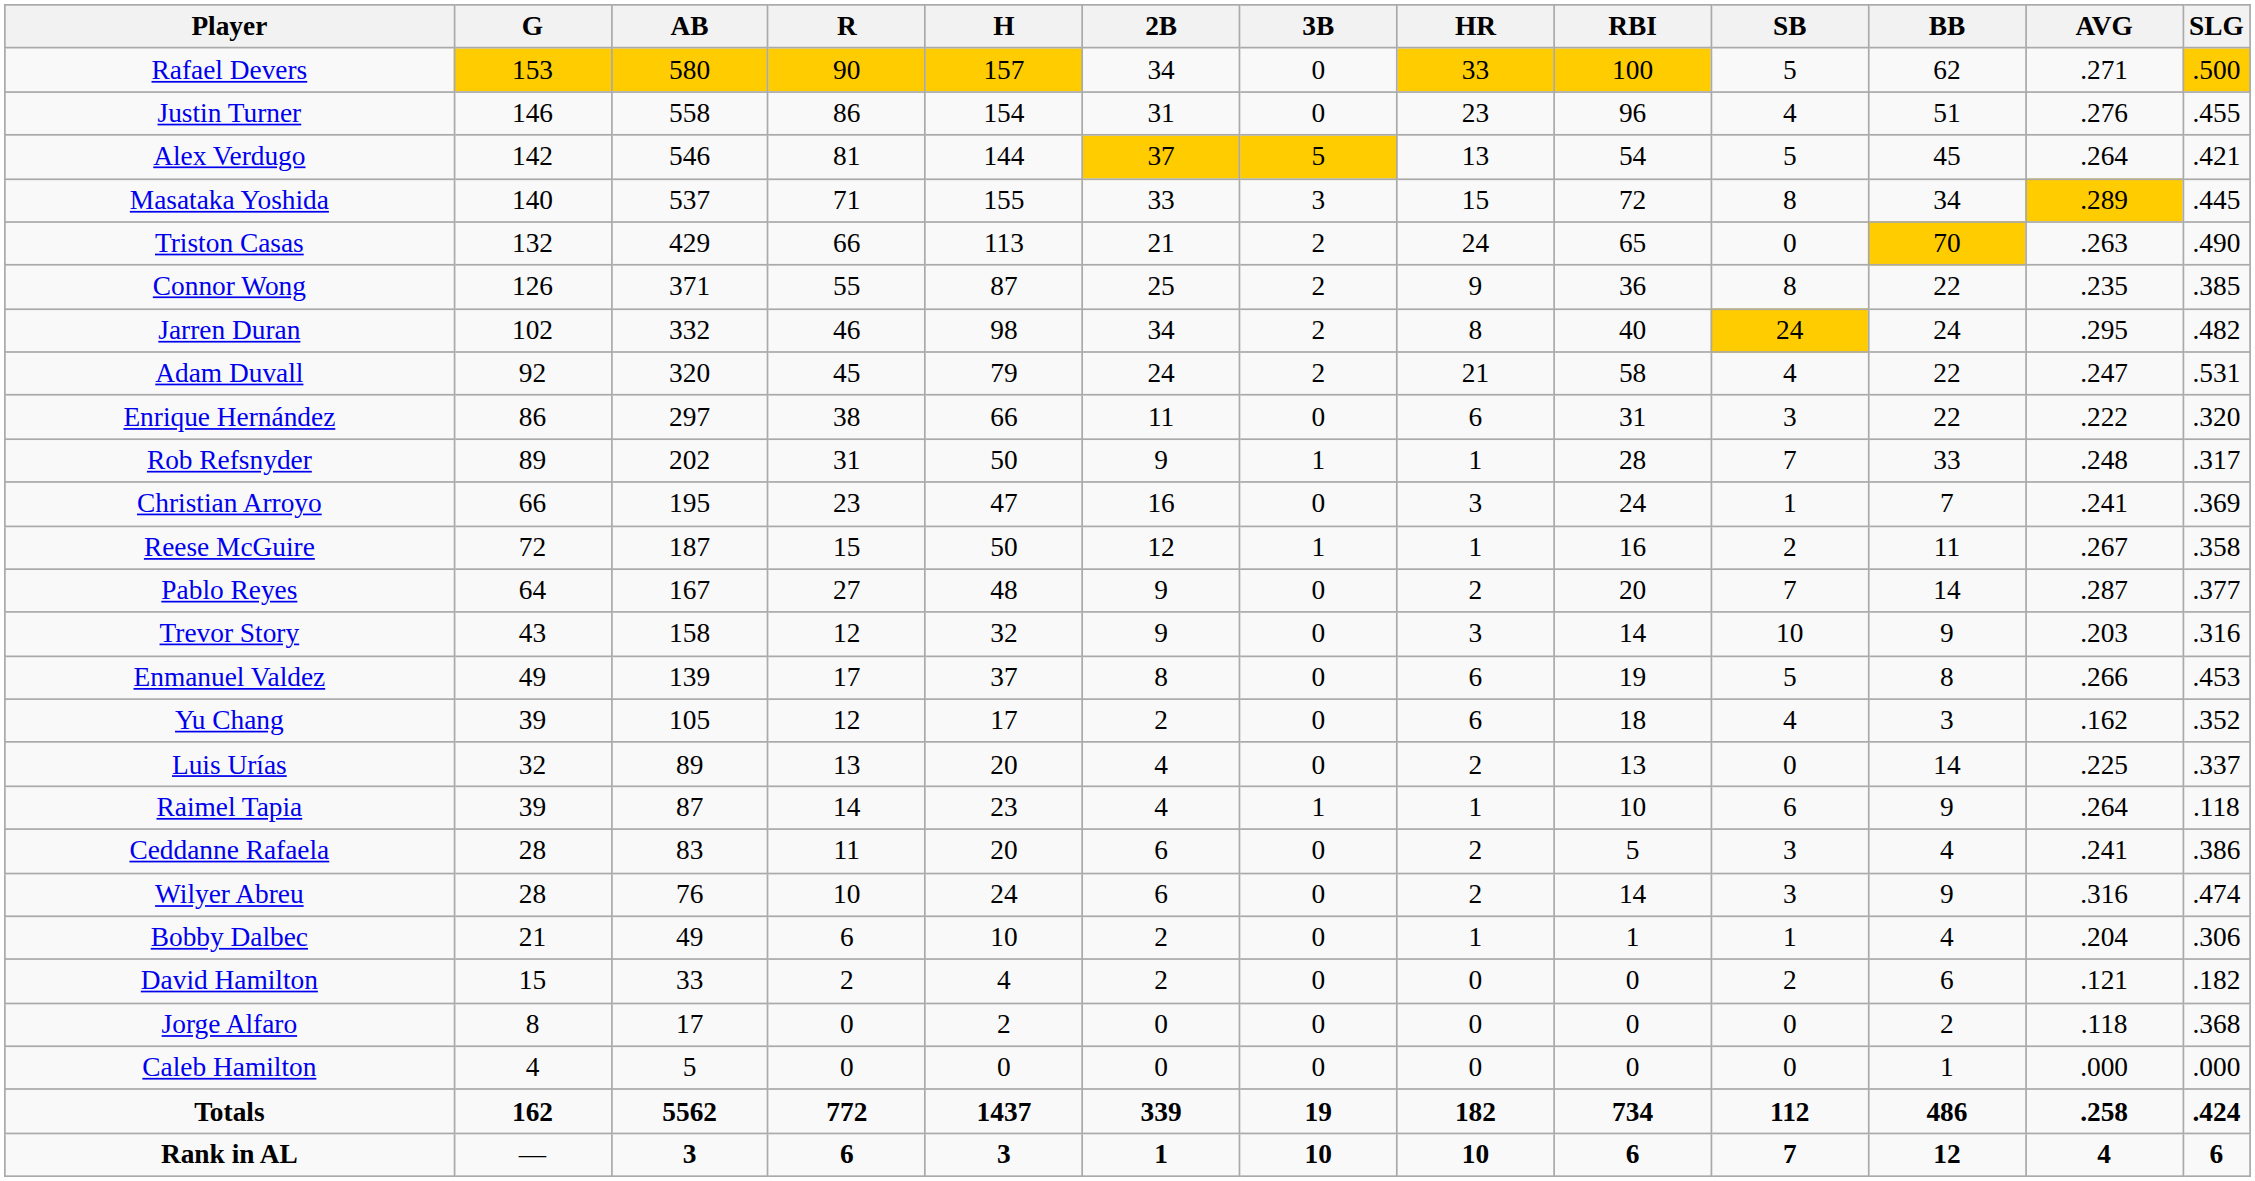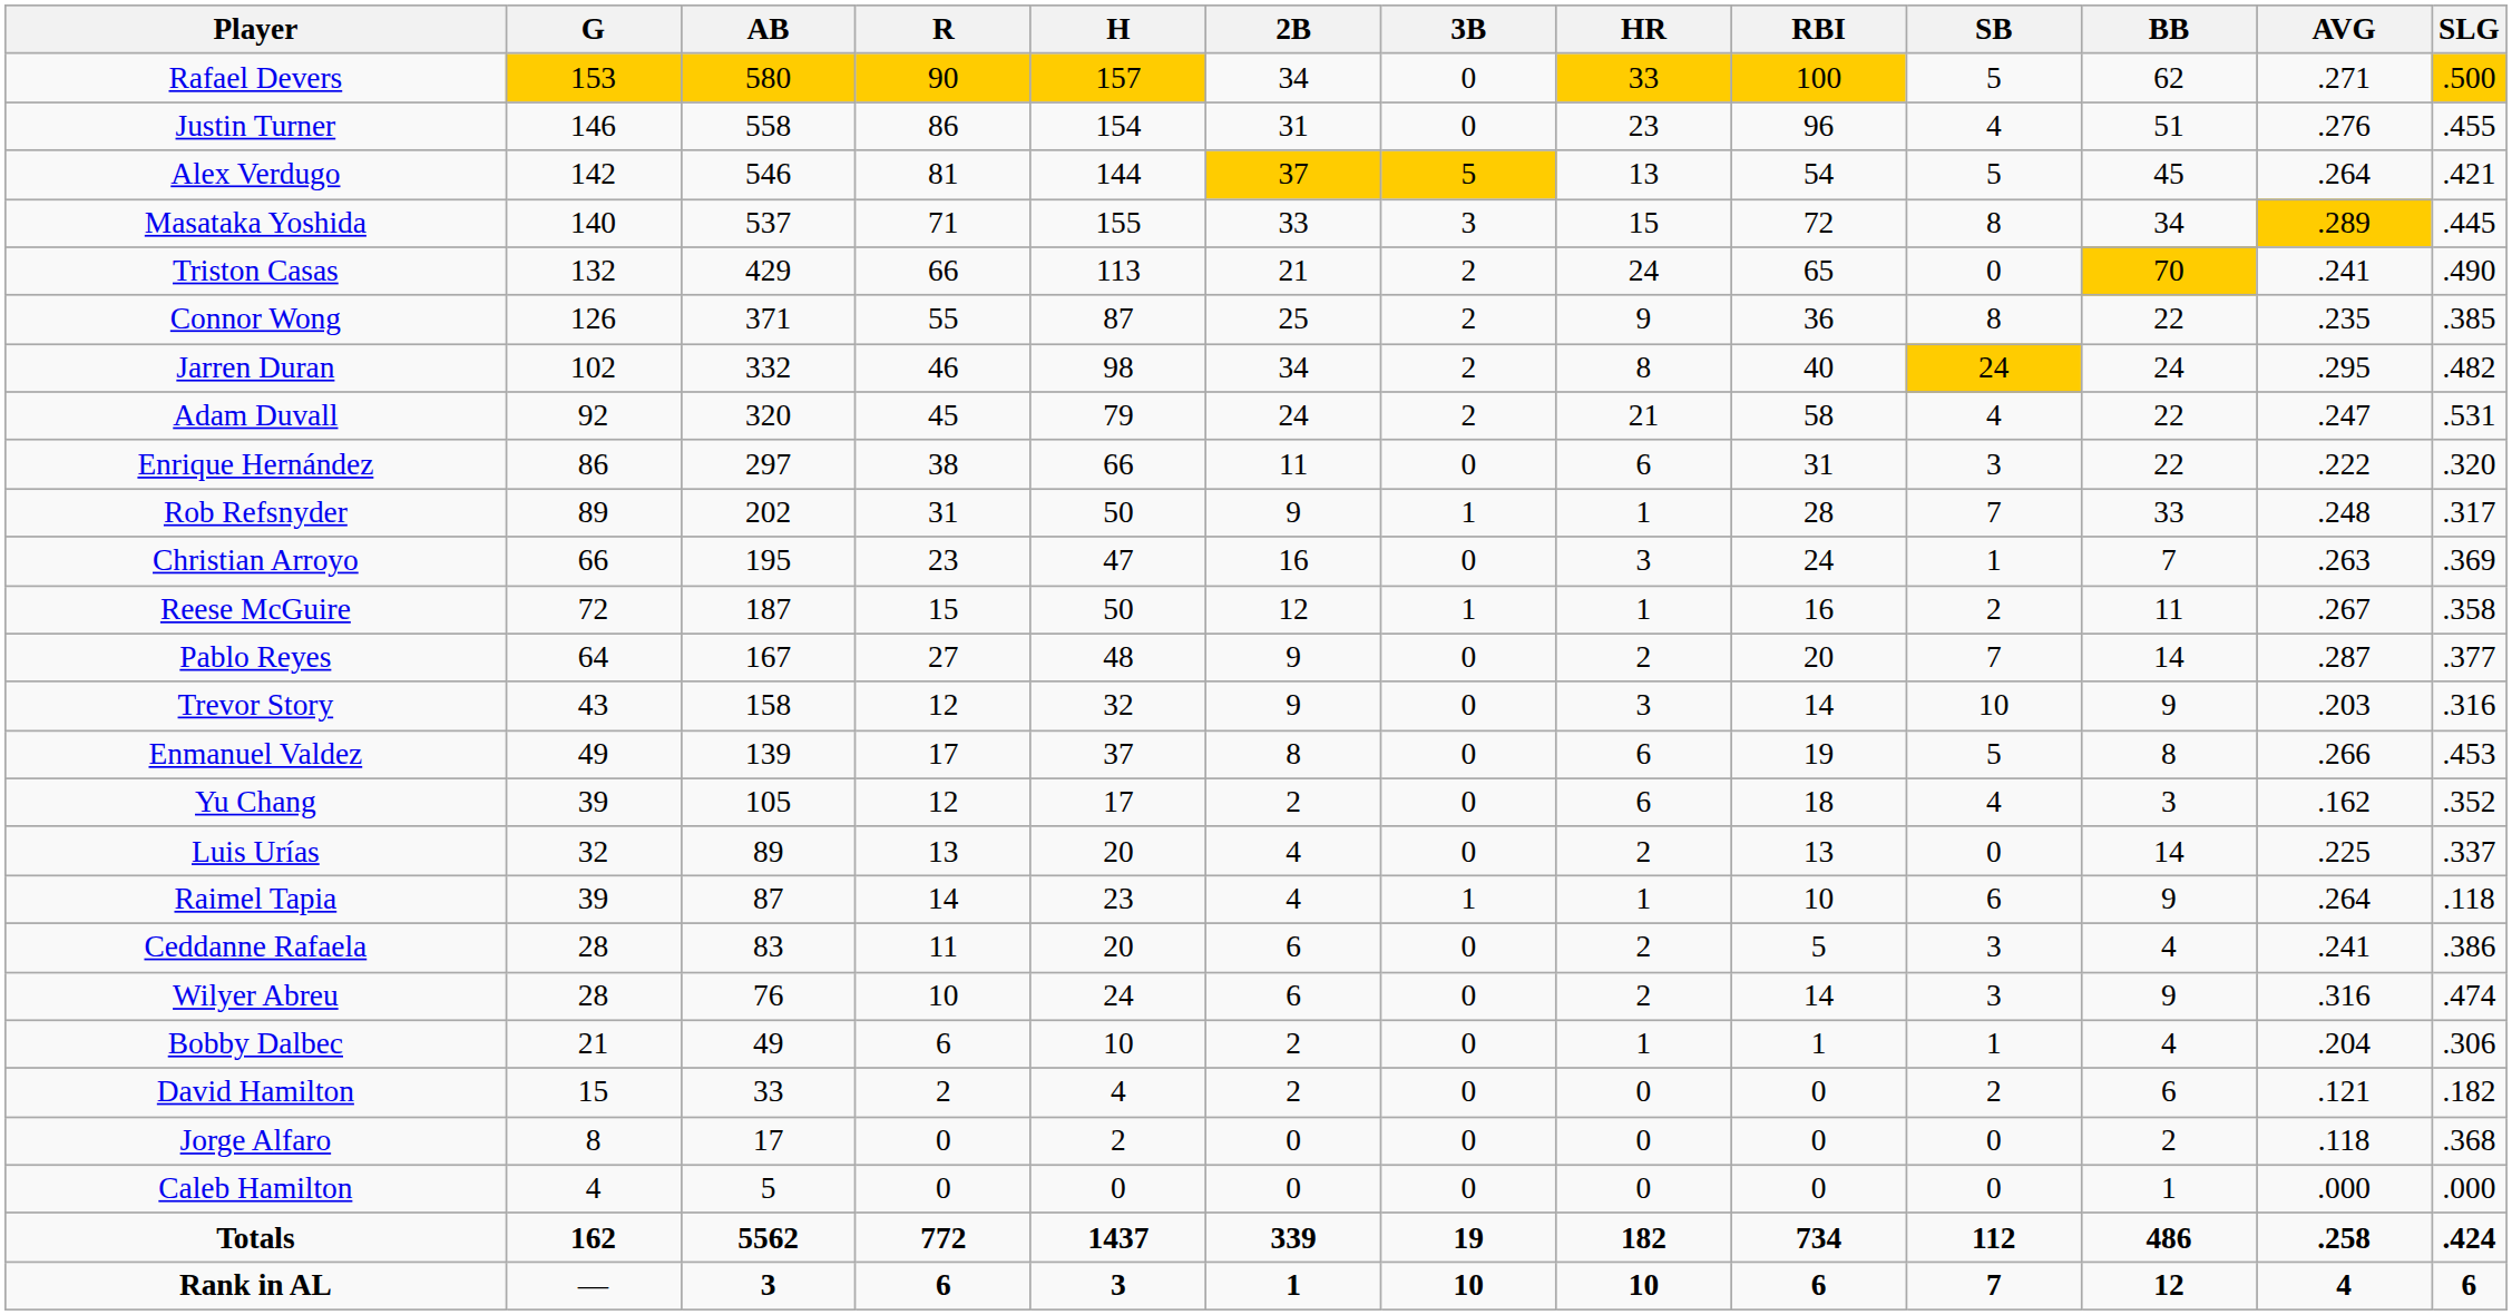 <table class=wikitable style="text-align:center">
 <tr>
 <th bgcolor=#DDDDFF; width="20%">Player</th>
 <th bgcolor=#DDDDFF; width="7%">G</th>
 <th bgcolor=#DDDDFF; width="7%">AB</th>
 <th bgcolor=#DDDDFF; width="7%">R</th>
 <th bgcolor=#DDDDFF; width="7%">H</th>
 <th bgcolor=#DDDDFF; width="7%">2B</th>
 <th bgcolor=#DDDDFF; width="7%">3B</th>
 <th bgcolor=#DDDDFF; width="7%">HR</th>
 <th bgcolor=#DDDDFF; width="7%">RBI</th>
 <th bgcolor=#DDDDFF; width="7%">SB</th>
 <th bgcolor=#DDDDFF; width="7%">BB</th>
 <th bgcolor=#DDDDFF; width="7%">AVG</th>
 <th bgcolor=#DDDDFF; width="7%">SLG</th>
 </tr>
 <tr>
 <td><a href='#'>Rafael Devers</a></td>
 <td bgcolor=#ffcc00>153</td>
 <td bgcolor=#ffcc00>580</td>
 <td bgcolor=#ffcc00>90</td>
 <td bgcolor=#ffcc00>157</td>
 <td>34</td>
 <td>0</td>
 <td bgcolor=#ffcc00>33</td>
 <td bgcolor=#ffcc00>100</td>
 <td>5</td>
 <td>62</td>
 <td>.271</td>
 <td bgcolor=#ffcc00>.500</td>
 </tr>
 <tr>
 <td><a href='#'>Justin Turner</a></td>
 <td>146</td>
 <td>558</td>
 <td>86</td>
 <td>154</td>
 <td>31</td>
 <td>0</td>
 <td>23</td>
 <td>96</td>
 <td>4</td>
 <td>51</td>
 <td>.276</td>
 <td>.455</td>
 </tr>
 <tr>
 <td><a href='#'>Alex Verdugo</a></td>
 <td>142</td>
 <td>546</td>
 <td>81</td>
 <td>144</td>
 <td bgcolor=#ffcc00>37</td>
 <td bgcolor=#ffcc00>5</td>
 <td>13</td>
 <td>54</td>
 <td>5</td>
 <td>45</td>
 <td>.264</td>
 <td>.421</td>
 </tr>
 <tr>
 <td><a href='#'>Masataka Yoshida</a></td>
 <td>140</td>
 <td>537</td>
 <td>71</td>
 <td>155</td>
 <td>33</td>
 <td>3</td>
 <td>15</td>
 <td>72</td>
 <td>8</td>
 <td>34</td>
 <td bgcolor=#ffcc00>.289</td>
 <td>.445</td>
 </tr>
 <tr>
 <td><a href='#'>Triston Casas</a></td>
 <td>132</td>
 <td>429</td>
 <td>66</td>
 <td>113</td>
 <td>21</td>
 <td>2</td>
 <td>24</td>
 <td>65</td>
 <td>0</td>
 <td bgcolor=#ffcc00>70</td>
-<td>.263</td>
+<td>.241</td>
 <td>.490</td>
 </tr>
 <tr>
 <td><a href='#'>Connor Wong</a></td>
 <td>126</td>
 <td>371</td>
 <td>55</td>
 <td>87</td>
 <td>25</td>
 <td>2</td>
 <td>9</td>
 <td>36</td>
 <td>8</td>
 <td>22</td>
 <td>.235</td>
 <td>.385</td>
 </tr>
 <tr>
 <td><a href='#'>Jarren Duran</a></td>
 <td>102</td>
 <td>332</td>
 <td>46</td>
 <td>98</td>
 <td>34</td>
 <td>2</td>
 <td>8</td>
 <td>40</td>
 <td bgcolor=#ffcc00>24</td>
 <td>24</td>
 <td>.295</td>
 <td>.482</td>
 </tr>
 <tr>
 <td><a href='#'>Adam Duvall</a></td>
 <td>92</td>
 <td>320</td>
 <td>45</td>
 <td>79</td>
 <td>24</td>
 <td>2</td>
 <td>21</td>
 <td>58</td>
 <td>4</td>
 <td>22</td>
 <td>.247</td>
 <td>.531</td>
 </tr>
 <tr>
 <td><a href='#'>Enrique Hernández</a></td>
 <td>86</td>
 <td>297</td>
 <td>38</td>
 <td>66</td>
 <td>11</td>
 <td>0</td>
 <td>6</td>
 <td>31</td>
 <td>3</td>
 <td>22</td>
 <td>.222</td>
 <td>.320</td>
 </tr>
 <tr>
 <td><a href='#'>Rob Refsnyder</a></td>
 <td>89</td>
 <td>202</td>
 <td>31</td>
 <td>50</td>
 <td>9</td>
 <td>1</td>
 <td>1</td>
 <td>28</td>
 <td>7</td>
 <td>33</td>
 <td>.248</td>
 <td>.317</td>
 </tr>
 <tr>
 <td><a href='#'>Christian Arroyo</a></td>
 <td>66</td>
 <td>195</td>
 <td>23</td>
 <td>47</td>
 <td>16</td>
 <td>0</td>
 <td>3</td>
 <td>24</td>
 <td>1</td>
 <td>7</td>
-<td>.241</td>
+<td>.263</td>
 <td>.369</td>
 </tr>
 <tr>
 <td><a href='#'>Reese McGuire</a></td>
 <td>72</td>
 <td>187</td>
 <td>15</td>
 <td>50</td>
 <td>12</td>
 <td>1</td>
 <td>1</td>
 <td>16</td>
 <td>2</td>
 <td>11</td>
 <td>.267</td>
 <td>.358</td>
 </tr>
 <tr>
 <td><a href='#'>Pablo Reyes</a></td>
 <td>64</td>
 <td>167</td>
 <td>27</td>
 <td>48</td>
 <td>9</td>
 <td>0</td>
 <td>2</td>
 <td>20</td>
 <td>7</td>
 <td>14</td>
 <td>.287</td>
 <td>.377</td>
 </tr>
 <tr>
 <td><a href='#'>Trevor Story</a></td>
 <td>43</td>
 <td>158</td>
 <td>12</td>
 <td>32</td>
 <td>9</td>
 <td>0</td>
 <td>3</td>
 <td>14</td>
 <td>10</td>
 <td>9</td>
 <td>.203</td>
 <td>.316</td>
 </tr>
 <tr>
 <td><a href='#'>Enmanuel Valdez</a></td>
 <td>49</td>
 <td>139</td>
 <td>17</td>
 <td>37</td>
 <td>8</td>
 <td>0</td>
 <td>6</td>
 <td>19</td>
 <td>5</td>
 <td>8</td>
 <td>.266</td>
 <td>.453</td>
 </tr>
 <tr>
 <td><a href='#'>Yu Chang</a></td>
 <td>39</td>
 <td>105</td>
 <td>12</td>
 <td>17</td>
 <td>2</td>
 <td>0</td>
 <td>6</td>
 <td>18</td>
 <td>4</td>
 <td>3</td>
 <td>.162</td>
 <td>.352</td>
 </tr>
 <tr>
 <td><a href='#'>Luis Urías</a></td>
 <td>32</td>
 <td>89</td>
 <td>13</td>
 <td>20</td>
 <td>4</td>
 <td>0</td>
 <td>2</td>
 <td>13</td>
 <td>0</td>
 <td>14</td>
 <td>.225</td>
 <td>.337</td>
 </tr>
 <tr>
 <td><a href='#'>Raimel Tapia</a></td>
 <td>39</td>
 <td>87</td>
 <td>14</td>
 <td>23</td>
 <td>4</td>
 <td>1</td>
 <td>1</td>
 <td>10</td>
 <td>6</td>
 <td>9</td>
 <td>.264</td>
 <td>.118</td>
 </tr>
 <tr>
 <td><a href='#'>Ceddanne Rafaela</a></td>
 <td>28</td>
 <td>83</td>
 <td>11</td>
 <td>20</td>
 <td>6</td>
 <td>0</td>
 <td>2</td>
 <td>5</td>
 <td>3</td>
 <td>4</td>
 <td>.241</td>
 <td>.386</td>
 </tr>
 <tr>
 <td><a href='#'>Wilyer Abreu</a></td>
 <td>28</td>
 <td>76</td>
 <td>10</td>
 <td>24</td>
 <td>6</td>
 <td>0</td>
 <td>2</td>
 <td>14</td>
 <td>3</td>
 <td>9</td>
 <td>.316</td>
 <td>.474</td>
 </tr>
 <tr>
 <td><a href='#'>Bobby Dalbec</a></td>
 <td>21</td>
 <td>49</td>
 <td>6</td>
 <td>10</td>
 <td>2</td>
 <td>0</td>
 <td>1</td>
 <td>1</td>
 <td>1</td>
 <td>4</td>
 <td>.204</td>
 <td>.306</td>
 </tr>
 <tr>
 <td><a href='#'>David Hamilton</a></td>
 <td>15</td>
 <td>33</td>
 <td>2</td>
 <td>4</td>
 <td>2</td>
 <td>0</td>
 <td>0</td>
 <td>0</td>
 <td>2</td>
 <td>6</td>
 <td>.121</td>
 <td>.182</td>
 </tr>
 <tr>
 <td><a href='#'>Jorge Alfaro</a></td>
 <td>8</td>
 <td>17</td>
 <td>0</td>
 <td>2</td>
 <td>0</td>
 <td>0</td>
 <td>0</td>
 <td>0</td>
 <td>0</td>
 <td>2</td>
 <td>.118</td>
 <td>.368</td>
 </tr>
 <tr>
 <td><a href='#'>Caleb Hamilton</a></td>
 <td>4</td>
 <td>5</td>
 <td>0</td>
 <td>0</td>
 <td>0</td>
 <td>0</td>
 <td>0</td>
 <td>0</td>
 <td>0</td>
 <td>1</td>
 <td>.000</td>
 <td>.000</td>
 </tr>
 <tr>
 <td><strong>Totals</strong></td>
 <td><strong>162</strong></td>
 <td><strong>5562</strong></td>
 <td><strong>772</strong></td>
 <td><strong>1437</strong></td>
 <td><strong>339</strong></td>
 <td><strong>19</strong></td>
 <td><strong>182</strong></td>
 <td><strong>734</strong></td>
 <td><strong>112</strong></td>
 <td><strong>486</strong></td>
 <td><strong>.258</strong></td>
 <td><strong>.424</strong></td>
 </tr>
 <tr>
 <td><strong>Rank in AL</strong></td>
 <td>—</td>
 <td><strong>3</strong></td>
 <td><strong>6</strong></td>
 <td><strong>3</strong></td>
 <td><strong>1</strong></td>
 <td><strong>10</strong></td>
 <td><strong>10</strong></td>
 <td><strong>6</strong></td>
 <td><strong>7</strong></td>
 <td><strong>12</strong></td>
 <td><strong>4</strong></td>
 <td><strong>6</strong></td>
 </tr>
 </table>
